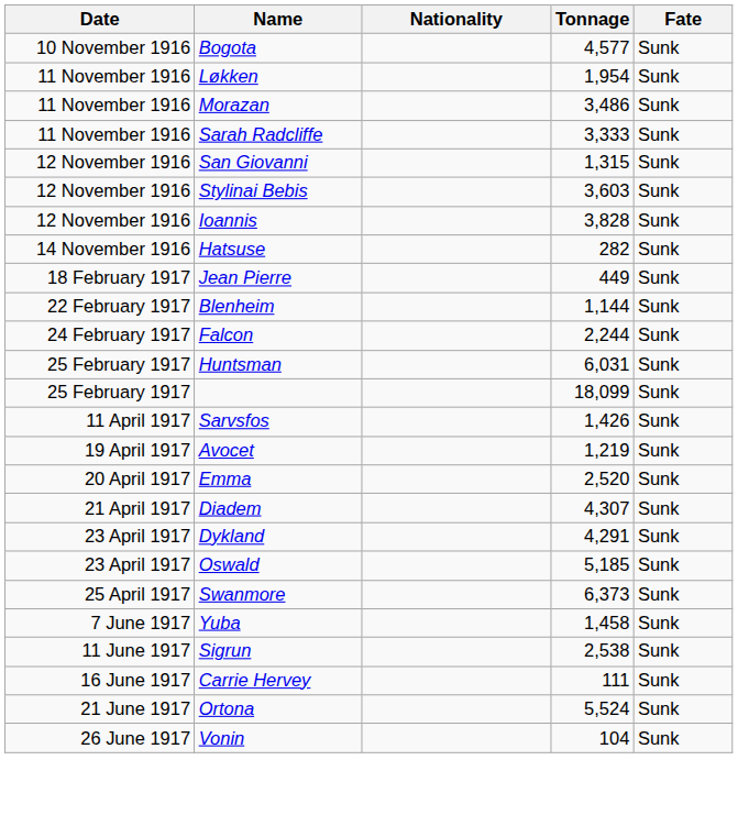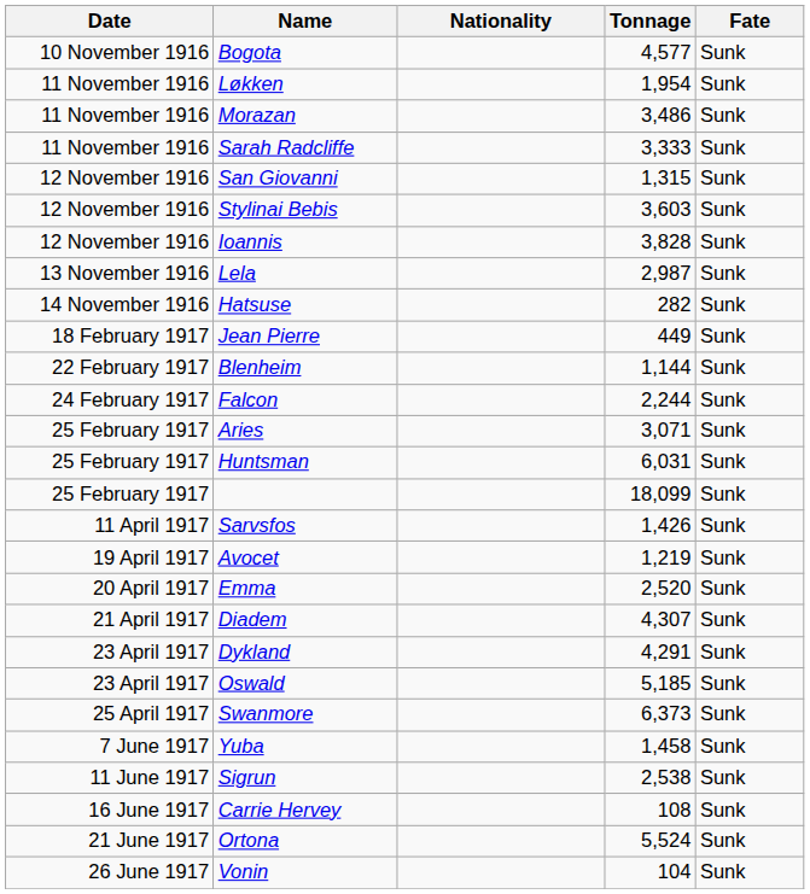 <table class="wikitable sortable">
 <tr>
 <th width="160px">Date</th>
 <th width="140px">Name</th>
 <th width="160px">Nationality</th>
 <th width="25px">Tonnage</th>
 <th width="80px">Fate</th>
 </tr>
 <tr>
 <td align="right">10 November 1916</td>
 <td align="left"><a href='#'><em>Bogota</em></a></td>
 <td align="left"></td>
 <td align="right">4,577</td>
 <td align="left">Sunk</td>
 </tr>
 <tr>
 <td align="right">11 November 1916</td>
 <td align="left"><a href='#'><em>Løkken</em></a></td>
 <td align="left"></td>
 <td align="right">1,954</td>
 <td align="left">Sunk</td>
 </tr>
 <tr>
 <td align="right">11 November 1916</td>
 <td align="left"><a href='#'><em>Morazan</em></a></td>
 <td align="left"></td>
 <td align="right">3,486</td>
 <td align="left">Sunk</td>
 </tr>
 <tr>
 <td align="right">11 November 1916</td>
 <td align="left"><a href='#'><em>Sarah Radcliffe</em></a></td>
 <td align="left"></td>
 <td align="right">3,333</td>
 <td align="left">Sunk</td>
 </tr>
 <tr>
 <td align="right">12 November 1916</td>
 <td align="left"><a href='#'><em>San Giovanni</em></a></td>
 <td align="left"></td>
 <td align="right">1,315</td>
 <td align="left">Sunk</td>
 </tr>
 <tr>
 <td align="right">12 November 1916</td>
 <td align="left"><a href='#'><em>Stylinai Bebis</em></a></td>
 <td align="left"></td>
 <td align="right">3,603</td>
 <td align="left">Sunk</td>
 </tr>
 <tr>
 <td align="right">12 November 1916</td>
 <td align="left"><a href='#'><em>Ioannis</em></a></td>
 <td align="left"></td>
 <td align="right">3,828</td>
 <td align="left">Sunk</td>
 </tr>
 <tr>
+<td align="right">13 November 1916</td>
+<td align="left"><a href='#'><em>Lela</em></a></td>
+<td align="left"></td>
+<td align="right">2,987</td>
+<td align="left">Sunk</td>
+</tr>
+<tr>
 <td align="right">14 November 1916</td>
 <td align="left"><a href='#'><em>Hatsuse</em></a></td>
 <td align="left"></td>
 <td align="right">282</td>
 <td align="left">Sunk</td>
 </tr>
 <tr>
 <td align="right">18 February 1917</td>
 <td align="left"><a href='#'><em>Jean Pierre</em></a></td>
 <td align="left"></td>
 <td align="right">449</td>
 <td align="left">Sunk</td>
 </tr>
 <tr>
 <td align="right">22 February 1917</td>
 <td align="left"><a href='#'><em>Blenheim</em></a></td>
 <td align="left"></td>
 <td align="right">1,144</td>
 <td align="left">Sunk</td>
 </tr>
 <tr>
 <td align="right">24 February 1917</td>
 <td align="left"><a href='#'><em>Falcon</em></a></td>
 <td align="left"></td>
 <td align="right">2,244</td>
+<td align="left">Sunk</td>
+</tr>
+<tr>
+<td align="right">25 February 1917</td>
+<td align="left"><a href='#'><em>Aries</em></a></td>
+<td align="left"></td>
+<td align="right">3,071</td>
 <td align="left">Sunk</td>
 </tr>
 <tr>
 <td align="right">25 February 1917</td>
 <td align="left"><a href='#'><em>Huntsman</em></a></td>
 <td align="left"></td>
 <td align="right">6,031</td>
 <td align="left">Sunk</td>
 </tr>
 <tr>
 <td align="right">25 February 1917</td>
 <td align="left"></td>
 <td align="left"></td>
 <td align="right">18,099</td>
 <td align="left">Sunk</td>
 </tr>
 <tr>
 <td align="right">11 April 1917</td>
 <td align="left"><a href='#'><em>Sarvsfos</em></a></td>
 <td align="left"></td>
 <td align="right">1,426</td>
 <td align="left">Sunk</td>
 </tr>
 <tr>
 <td align="right">19 April 1917</td>
 <td align="left"><a href='#'><em>Avocet</em></a></td>
 <td align="left"></td>
 <td align="right">1,219</td>
 <td align="left">Sunk</td>
 </tr>
 <tr>
 <td align="right">20 April 1917</td>
 <td align="left"><a href='#'><em>Emma</em></a></td>
 <td align="left"></td>
 <td align="right">2,520</td>
 <td align="left">Sunk</td>
 </tr>
 <tr>
 <td align="right">21 April 1917</td>
 <td align="left"><a href='#'><em>Diadem</em></a></td>
 <td align="left"></td>
 <td align="right">4,307</td>
 <td align="left">Sunk</td>
 </tr>
 <tr>
 <td align="right">23 April 1917</td>
 <td align="left"><a href='#'><em>Dykland</em></a></td>
 <td align="left"></td>
 <td align="right">4,291</td>
 <td align="left">Sunk</td>
 </tr>
 <tr>
 <td align="right">23 April 1917</td>
 <td align="left"><a href='#'><em>Oswald</em></a></td>
 <td align="left"></td>
 <td align="right">5,185</td>
 <td align="left">Sunk</td>
 </tr>
 <tr>
 <td align="right">25 April 1917</td>
 <td align="left"><a href='#'><em>Swanmore</em></a></td>
 <td align="left"></td>
 <td align="right">6,373</td>
 <td align="left">Sunk</td>
 </tr>
 <tr>
 <td align="right">7 June 1917</td>
 <td align="left"><a href='#'><em>Yuba</em></a></td>
 <td align="left"></td>
 <td align="right">1,458</td>
 <td align="left">Sunk</td>
 </tr>
 <tr>
 <td align="right">11 June 1917</td>
 <td align="left"><a href='#'><em>Sigrun</em></a></td>
 <td align="left"></td>
 <td align="right">2,538</td>
 <td align="left">Sunk</td>
 </tr>
 <tr>
 <td align="right">16 June 1917</td>
 <td align="left"><a href='#'><em>Carrie Hervey</em></a></td>
 <td align="left"></td>
-<td align="right">111</td>
+<td align="right">108</td>
 <td align="left">Sunk</td>
 </tr>
 <tr>
 <td align="right">21 June 1917</td>
 <td align="left"><a href='#'><em>Ortona</em></a></td>
 <td align="left"></td>
 <td align="right">5,524</td>
 <td align="left">Sunk</td>
 </tr>
 <tr>
 <td align="right">26 June 1917</td>
 <td align="left"><a href='#'><em>Vonin</em></a></td>
 <td align="left"></td>
 <td align="right">104</td>
 <td align="left">Sunk</td>
 </tr>
 </table>
